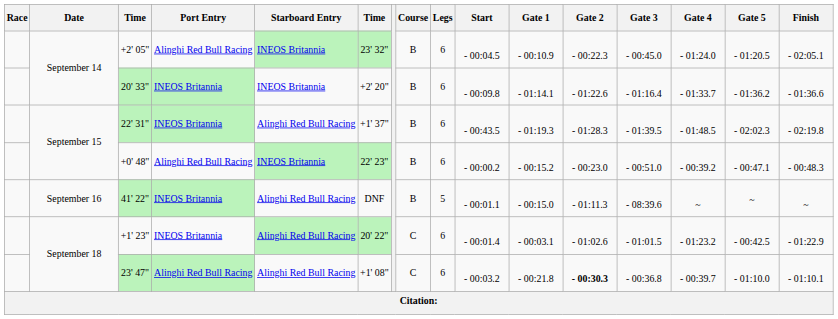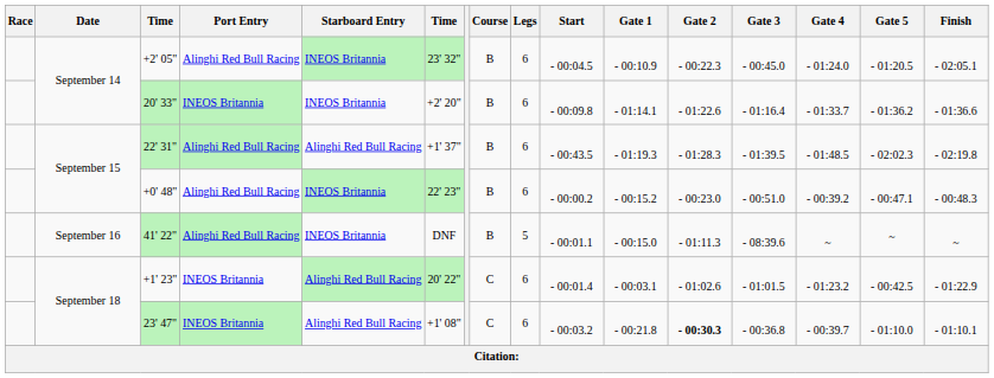 <table class="wikitable" style="font-size:10pt;line-height:1.0;text-align: center;">
 <tr>
 <th style="padding-top: 0.8em; padding-bottom: 0.8em;">Race</th>
 <th style=width:8.5em>Date</th>
 <th>Time</th>
 <th>Port Entry</th>
 <th>Starboard Entry</th>
 <th>Time</th>
 <th rowspan="8"></th>
 <th>Course</th>
 <th>Legs</th>
 <th style=width:5em>Start</th>
 <th style=width:5em>Gate 1</th>
 <th style=width:5em>Gate 2</th>
 <th style=width:5em>Gate 3</th>
 <th style=width:5em>Gate 4</th>
 <th style=width:5em>Gate 5</th>
 <th style=width:5em>Finish</th>
 </tr>
 <tr>
 <td></td>
 <td Rowspan="2">September 14</td>
 <td>+2' 05"</td>
 <td style="text-align: left;"> <a href='#'>Alinghi Red Bull Racing</a></td>
 <td bgcolor="#BBF3BB" style="text-align: left;"> <a href='#'>INEOS Britannia</a></td>
 <td bgcolor="#BBF3BB">23' 32"</td>
 <td>B</td>
 <td>6</td>
 <td style="height: 3em; padding-top: 0.5em;"><br>- 00:04.5</td>
 <td style="height: 3em; padding-top: 0.5em;"><br>- 00:10.9</td>
 <td style="height: 3em; padding-top: 0.5em;"><br>- 00:22.3</td>
 <td style="height: 3em; padding-top: 0.5em;"><br>- 00:45.0</td>
 <td style="height: 3em; padding-top: 0.5em;"><br>- 01:24.0</td>
 <td style="height: 3em; padding-top: 0.5em;"><br>- 01:20.5</td>
 <td style="height: 3em; padding-top: 0.5em;"><br>- 02:05.1</td>
 </tr>
 <tr>
 <td></td>
 <td bgcolor="#BBF3BB">20' 33"</td>
 <td bgcolor="#BBF3BB" style="text-align: left;"> <a href='#'>INEOS Britannia</a></td>
 <td style="text-align: left;"> <a href='#'>INEOS Britannia</a></td>
 <td>+2' 20"</td>
 <td>B</td>
 <td>6</td>
 <td style="height: 3em; padding-top: 0.5em;"><br>- 00:09.8</td>
 <td style="height: 3em; padding-top: 0.5em;"><br>- 01:14.1</td>
 <td style="height: 3em; padding-top: 0.5em;"><br>- 01:22.6</td>
 <td style="height: 3em; padding-top: 0.5em;"><br>- 01:16.4</td>
 <td style="height: 3em; padding-top: 0.5em;"><br>- 01:33.7</td>
 <td style="height: 3em; padding-top: 0.5em;"><br>- 01:36.2</td>
 <td style="height: 3em; padding-top: 0.5em;"><br>- 01:36.6</td>
 </tr>
 <tr>
 <td></td>
 <td Rowspan="2">September 15</td>
 <td bgcolor="#BBF3BB">22' 31"</td>
-<td style="text-align: left;" bgcolor="#BBF3BB"> <a href='#'>INEOS Britannia</a></td>
+<td style="text-align: left;" bgcolor="#BBF3BB"> <a href='#'>Alinghi Red Bull Racing</a></td>
 <td style="text-align: left;"> <a href='#'>Alinghi Red Bull Racing</a></td>
 <td>+1' 37"</td>
 <td>B</td>
 <td>6</td>
 <td style="height: 3em; padding-top: 0.5em;"><br>- 00:43.5</td>
 <td style="height: 3em; padding-top: 0.5em;"><br>- 01:19.3</td>
 <td style="height: 3em; padding-top: 0.5em;"><br>- 01:28.3</td>
 <td style="height: 3em; padding-top: 0.5em;"><br>- 01:39.5</td>
 <td style="height: 3em; padding-top: 0.5em;"><br>- 01:48.5</td>
 <td style="height: 3em; padding-top: 0.5em;"><br>- 02:02.3</td>
 <td style="height: 3em; padding-top: 0.5em;"><br>- 02:19.8</td>
 </tr>
 <tr>
 <td></td>
 <td>+0' 48"</td>
 <td style="text-align: left;"> <a href='#'>Alinghi Red Bull Racing</a></td>
 <td style="text-align: left;" bgcolor="#BBF3BB"> <a href='#'>INEOS Britannia</a></td>
 <td bgcolor="#BBF3BB">22' 23"</td>
 <td>B</td>
 <td>6</td>
 <td style="height: 3em; padding-top: 0.5em;"><br>- 00:00.2</td>
 <td style="height: 3em; padding-top: 0.5em;"><br>- 00:15.2</td>
 <td style="height: 3em; padding-top: 0.5em;"><br>- 00:23.0</td>
 <td style="height: 3em; padding-top: 0.5em;"><br>- 00:51.0</td>
 <td style="height: 3em; padding-top: 0.5em;"><br>- 00:39.2</td>
 <td style="height: 3em; padding-top: 0.5em;"><br>- 00:47.1</td>
 <td style="height: 3em; padding-top: 0.5em;"><br>- 00:48.3</td>
 </tr>
 <tr>
 <td></td>
 <td Rowspan="1">September 16</td>
 <td bgcolor="#BBF3BB">41' 22"</td>
-<td bgcolor="#BBF3BB" style="text-align: left;"> <a href='#'>INEOS Britannia</a></td>
-<td style="text-align: left;"> <a href='#'>Alinghi Red Bull Racing</a></td>
+<td style="text-align: left;" bgcolor="#BBF3BB"> <a href='#'>Alinghi Red Bull Racing</a></td>
+<td style="text-align: left;"> <a href='#'>INEOS Britannia</a></td>
 <td>DNF</td>
 <td>B</td>
 <td>5</td>
 <td style="height: 3em; padding-top: 0.5em;"><br>- 00:01.1</td>
 <td style="height: 3em; padding-top: 0.5em;"><br>- 00:15.0</td>
 <td style="height: 3em; padding-top: 0.5em;"><br>- 01:11.3</td>
 <td style="height: 3em; padding-top: 0.5em;"><br>- 08:39.6</td>
 <td style="height: 3em; padding-top: 0.5em;"><br>~</td>
 <td style="height: 3em; padding-top: 0.5em;">~</td>
 <td style="height: 3em; padding-top: 0.5em;"><br>~</td>
 </tr>
 <tr>
 <td></td>
 <td rowspan="2">September 18</td>
 <td>+1' 23"</td>
 <td style="text-align: left;"> <a href='#'>INEOS Britannia</a></td>
 <td style="text-align: left;" bgcolor="#BBF3BB"> <a href='#'>Alinghi Red Bull Racing</a></td>
 <td bgcolor="#BBF3BB">20' 22"</td>
 <td>C</td>
 <td>6</td>
 <td style="height: 3em; padding-top: 0.5em;"><br>- 00:01.4</td>
 <td style="height: 3em; padding-top: 0.5em;"><br>- 00:03.1</td>
 <td style="height: 3em; padding-top: 0.5em;"><br>- 01:02.6</td>
 <td style="height: 3em; padding-top: 0.5em;"><br>- 01:01.5</td>
 <td style="height: 3em; padding-top: 0.5em;"><br>- 01:23.2</td>
 <td style="height: 3em; padding-top: 0.5em;"><br>- 00:42.5</td>
 <td style="height: 3em; padding-top: 0.5em;"><br>- 01:22.9</td>
 </tr>
 <tr>
 <td></td>
 <td bgcolor="#BBF3BB">23' 47"</td>
-<td style="text-align: left;" bgcolor="#BBF3BB"> <a href='#'>Alinghi Red Bull Racing</a></td>
+<td bgcolor="#BBF3BB" style="text-align: left;"> <a href='#'>INEOS Britannia</a></td>
 <td style="text-align: left;"> <a href='#'>Alinghi Red Bull Racing</a></td>
 <td>+1' 08"</td>
 <td>C</td>
 <td>6</td>
 <td style="height: 3em; padding-top: 0.5em;"><br>- 00:03.2</td>
 <td style="height: 3em; padding-top: 0.5em;"><br>- 00:21.8</td>
 <td style="height: 3em; padding-top: 0.5em;"><strong><br>- 00:30.3</strong></td>
 <td style="height: 3em; padding-top: 0.5em;"><br>- 00:36.8</td>
 <td style="height: 3em; padding-top: 0.5em;"><br>- 00:39.7</td>
 <td style="height: 3em; padding-top: 0.5em;"><br>- 01:10.0</td>
 <td style="height: 3em; padding-top: 0.5em;"><br>- 01:10.1</td>
 </tr>
 <tr>
 <th style="padding-top: 0.5em; padding-bottom: 0.75em;" colspan="16">Citation:</th>
 </tr>
 </table>
